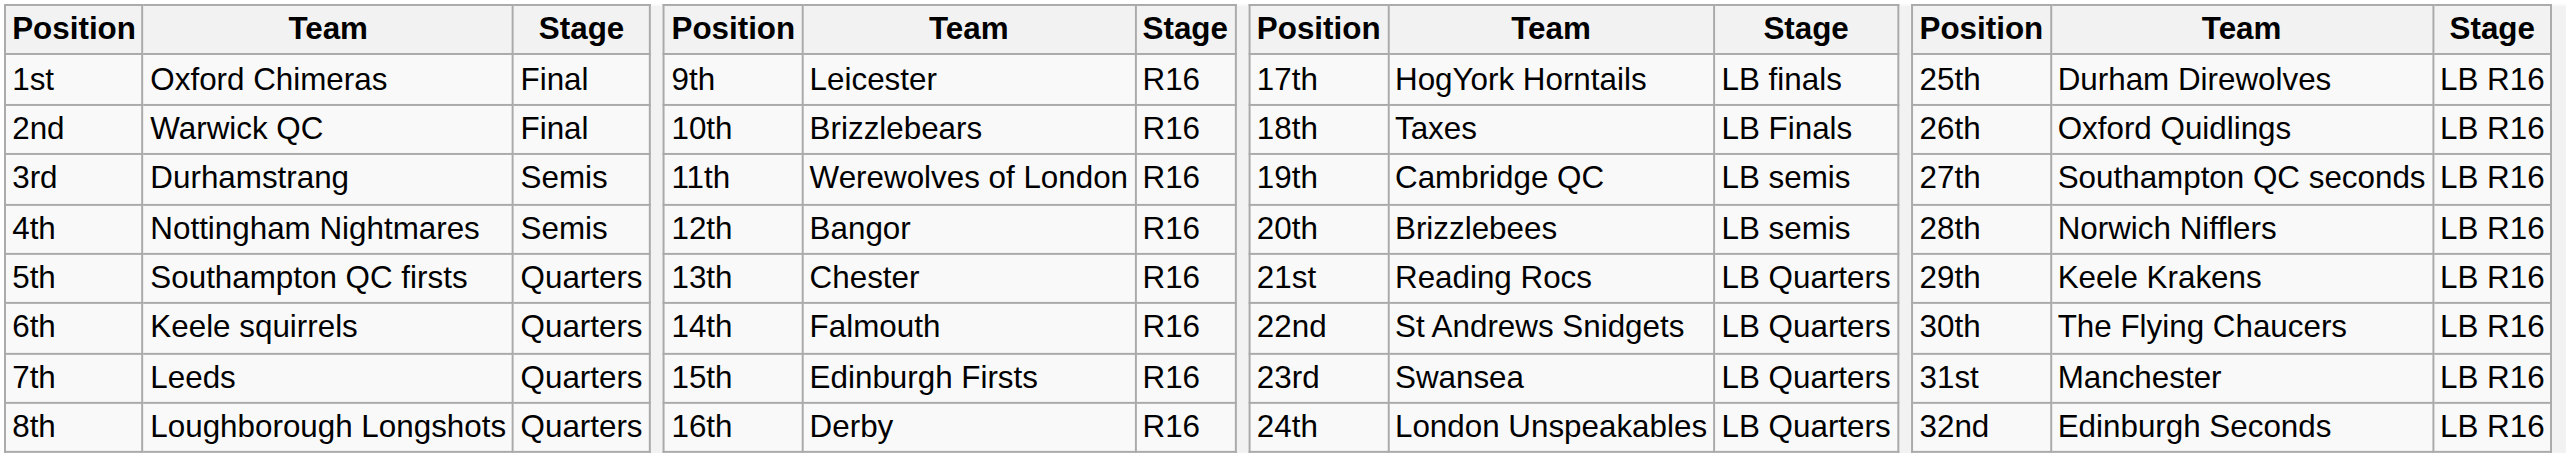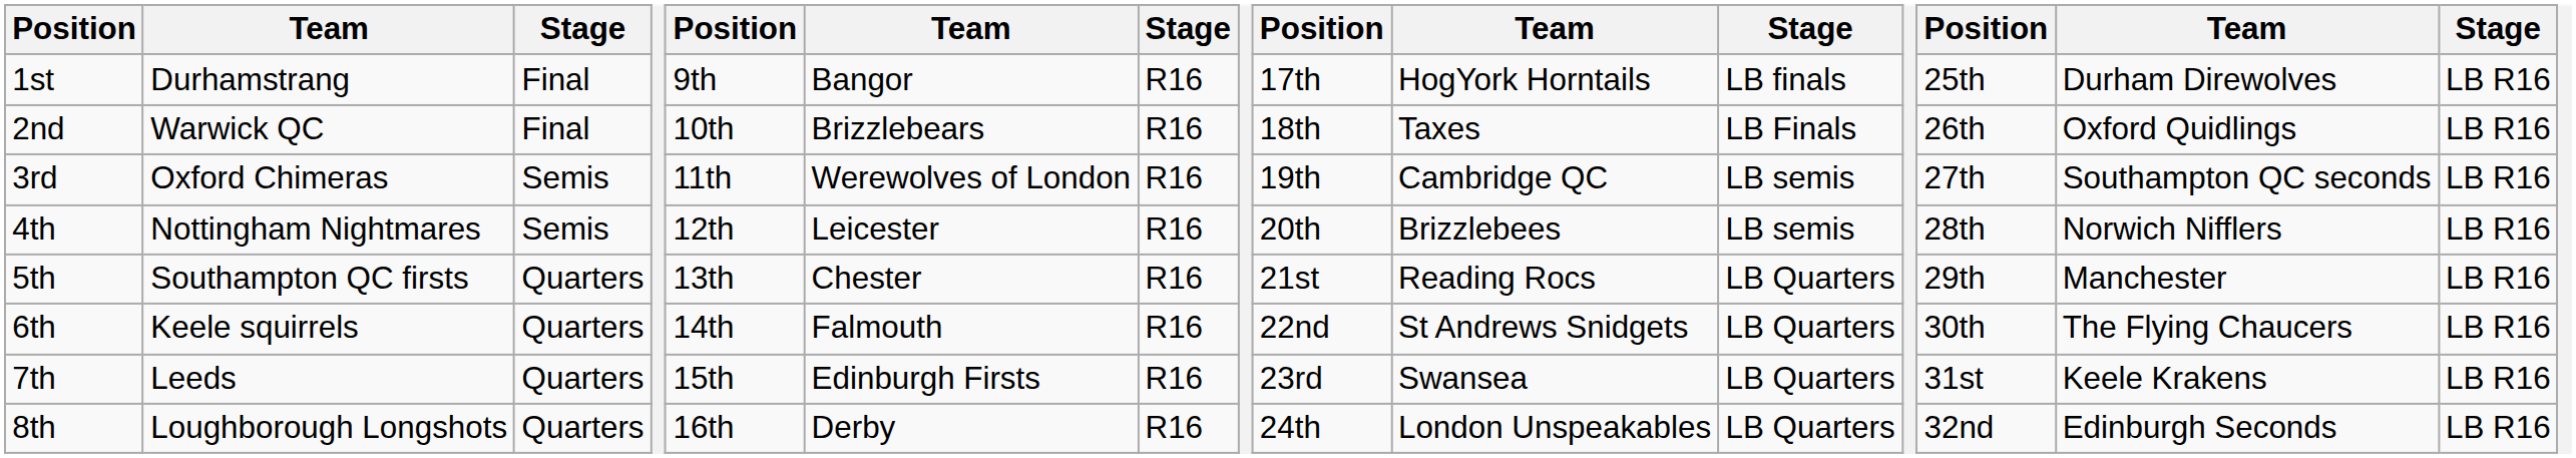 <table class="wikitable" style="border: none;">
 <tr>
 <th>Position</th>
 <th>Team</th>
 <th>Stage</th>
 <th rowspan="10" style="border: none;"></th>
 <th>Position</th>
 <th>Team</th>
 <th>Stage</th>
 <th rowspan="10" style="border: none;"></th>
 <th>Position</th>
 <th>Team</th>
 <th>Stage</th>
 <th rowspan="10" style="border: none;"></th>
 <th>Position</th>
 <th>Team</th>
 <th>Stage</th>
 <th rowspan="10" style="border: none;"></th>
 </tr>
 <tr>
 <td>1st</td>
-<td>Oxford Chimeras</td>
+<td>Durhamstrang</td>
 <td>Final</td>
 <td>9th</td>
-<td>Leicester</td>
+<td>Bangor</td>
 <td>R16</td>
 <td>17th</td>
 <td>HogYork Horntails</td>
 <td>LB finals</td>
 <td>25th</td>
 <td>Durham Direwolves</td>
 <td>LB R16</td>
 </tr>
 <tr>
 <td>2nd</td>
 <td>Warwick QC</td>
 <td>Final</td>
 <td>10th</td>
 <td>Brizzlebears</td>
 <td>R16</td>
 <td>18th</td>
 <td>Taxes</td>
 <td>LB Finals</td>
 <td>26th</td>
 <td>Oxford Quidlings</td>
 <td>LB R16</td>
 </tr>
 <tr>
 <td>3rd</td>
-<td>Durhamstrang</td>
+<td>Oxford Chimeras</td>
 <td>Semis</td>
 <td>11th</td>
 <td>Werewolves of London</td>
 <td>R16</td>
 <td>19th</td>
 <td>Cambridge QC</td>
 <td>LB semis</td>
 <td>27th</td>
 <td>Southampton QC seconds</td>
 <td>LB R16</td>
 </tr>
 <tr>
 <td>4th</td>
 <td>Nottingham Nightmares</td>
 <td>Semis</td>
 <td>12th</td>
-<td>Bangor</td>
+<td>Leicester</td>
 <td>R16</td>
 <td>20th</td>
 <td>Brizzlebees</td>
 <td>LB semis</td>
 <td>28th</td>
 <td>Norwich Nifflers</td>
 <td>LB R16</td>
 </tr>
 <tr>
 <td>5th</td>
 <td>Southampton QC firsts</td>
 <td>Quarters</td>
 <td>13th</td>
 <td>Chester</td>
 <td>R16</td>
 <td>21st</td>
 <td>Reading Rocs</td>
 <td>LB Quarters</td>
 <td>29th</td>
-<td>Keele Krakens</td>
+<td>Manchester</td>
 <td>LB R16</td>
 </tr>
 <tr>
 <td>6th</td>
 <td>Keele squirrels</td>
 <td>Quarters</td>
 <td>14th</td>
 <td>Falmouth</td>
 <td>R16</td>
 <td>22nd</td>
 <td>St Andrews Snidgets</td>
 <td>LB Quarters</td>
 <td>30th</td>
 <td>The Flying Chaucers</td>
 <td>LB R16</td>
 </tr>
 <tr>
 <td>7th</td>
 <td>Leeds</td>
 <td>Quarters</td>
 <td>15th</td>
 <td>Edinburgh Firsts</td>
 <td>R16</td>
 <td>23rd</td>
 <td>Swansea</td>
 <td>LB Quarters</td>
 <td>31st</td>
-<td>Manchester</td>
+<td>Keele Krakens</td>
 <td>LB R16</td>
 </tr>
 <tr>
 <td>8th</td>
 <td>Loughborough Longshots</td>
 <td>Quarters</td>
 <td>16th</td>
 <td>Derby</td>
 <td>R16</td>
 <td>24th</td>
 <td>London Unspeakables</td>
 <td>LB Quarters</td>
 <td>32nd</td>
 <td>Edinburgh Seconds</td>
 <td>LB R16</td>
 </tr>
 </table>
